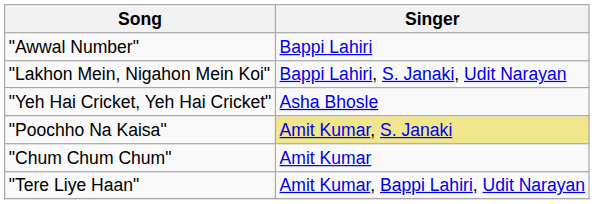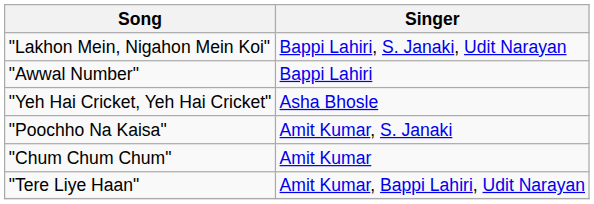 <table class="wikitable" style="font-size:90%;">
 <tr>
 <th>Song</th>
 <th>Singer</th>
 </tr>
 <tr>
+<td>"Lakhon Mein, Nigahon Mein Koi"</td>
+<td><a href='#'>Bappi Lahiri</a>, <a href='#'>S. Janaki</a>, <a href='#'>Udit Narayan</a></td>
+</tr>
+<tr>
 <td>"Awwal Number"</td>
 <td><a href='#'>Bappi Lahiri</a></td>
-</tr>
-<tr>
-<td>"Lakhon Mein, Nigahon Mein Koi"</td>
-<td><a href='#'>Bappi Lahiri</a>, <a href='#'>S. Janaki</a>, <a href='#'>Udit Narayan</a></td>
 </tr>
 <tr>
 <td>"Yeh Hai Cricket, Yeh Hai Cricket"</td>
 <td><a href='#'>Asha Bhosle</a></td>
 </tr>
 <tr>
 <td>"Poochho Na Kaisa"</td>
-<td style="background: khaki;"><a href='#'>Amit Kumar</a>, <a href='#'>S. Janaki</a></td>
+<td><a href='#'>Amit Kumar</a>, <a href='#'>S. Janaki</a></td>
 </tr>
 <tr>
 <td>"Chum Chum Chum"</td>
 <td><a href='#'>Amit Kumar</a></td>
 </tr>
 <tr>
 <td>"Tere Liye Haan"</td>
 <td><a href='#'>Amit Kumar</a>, <a href='#'>Bappi Lahiri</a>, <a href='#'>Udit Narayan</a></td>
 </tr>
 <tr>
 </tr>
 </table>
